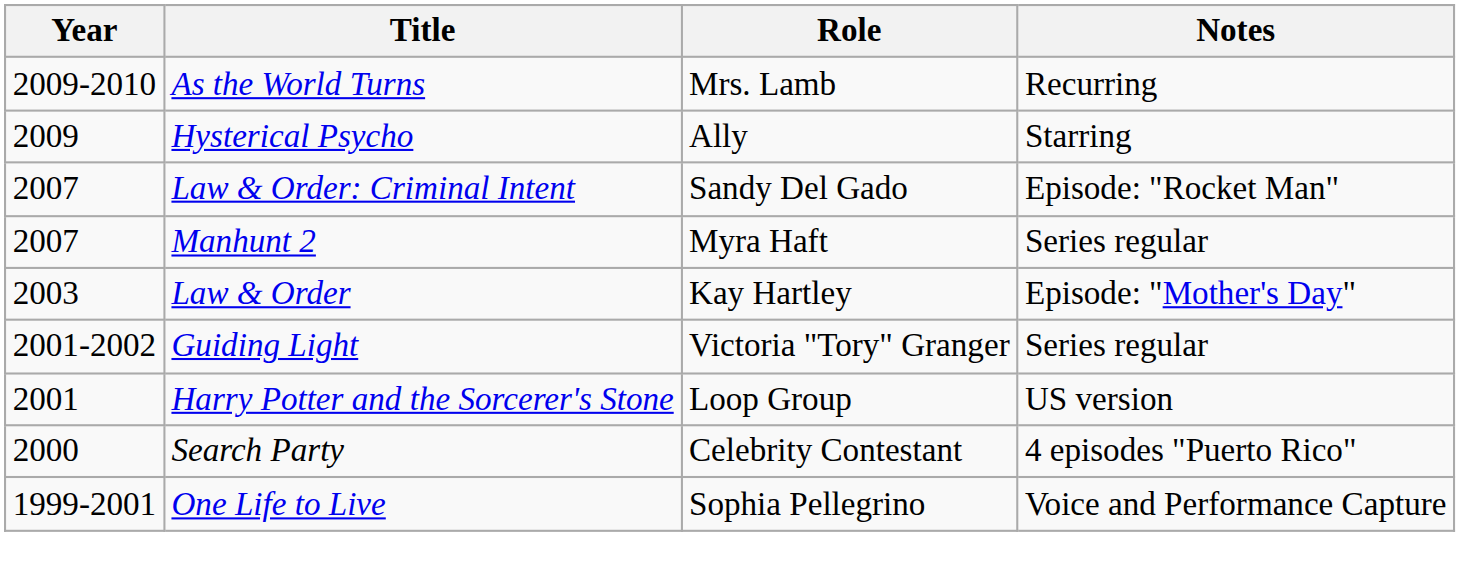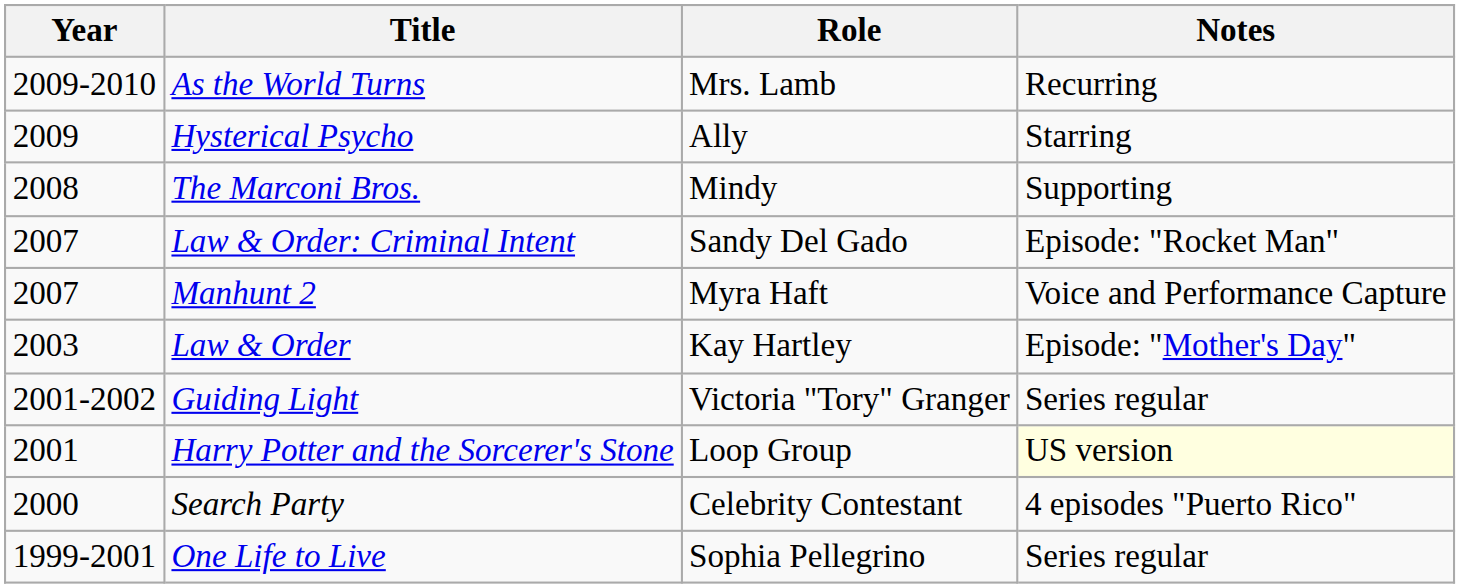 <table class="wikitable sortable">
 <tr>
 <th>Year</th>
 <th>Title</th>
 <th>Role</th>
 <th class="unsortable">Notes</th>
 </tr>
 <tr>
 <td>2009-2010</td>
 <td><em><a href='#'>As the World Turns</a></em></td>
 <td>Mrs. Lamb</td>
 <td>Recurring</td>
 </tr>
 <tr>
 <td>2009</td>
 <td><em><a href='#'>Hysterical Psycho</a></em></td>
 <td>Ally</td>
 <td>Starring</td>
 </tr>
 <tr>
+<td>2008</td>
+<td><em><a href='#'>The Marconi Bros.</a></em></td>
+<td>Mindy</td>
+<td>Supporting</td>
+</tr>
+<tr>
 <td>2007</td>
 <td><em><a href='#'>Law & Order: Criminal Intent</a></em></td>
 <td>Sandy Del Gado</td>
 <td>Episode: "Rocket Man"</td>
 </tr>
 <tr>
 <td>2007</td>
 <td><em><a href='#'>Manhunt 2</a></em></td>
 <td>Myra Haft</td>
-<td>Series regular</td>
+<td>Voice and Performance Capture</td>
 </tr>
 <tr>
 <td>2003</td>
 <td><em><a href='#'>Law & Order</a></em></td>
 <td>Kay Hartley</td>
 <td>Episode: "<a href='#'>Mother's Day</a>"</td>
 </tr>
 <tr>
 <td>2001-2002</td>
 <td><em><a href='#'>Guiding Light</a></em></td>
 <td>Victoria "Tory" Granger</td>
 <td>Series regular</td>
 </tr>
 <tr>
 <td>2001</td>
 <td><em><a href='#'>Harry Potter and the Sorcerer's Stone</a></em></td>
 <td>Loop Group</td>
-<td>US version</td>
+<td style="background: lightyellow;">US version</td>
 </tr>
 <tr>
 <td>2000</td>
 <td><em>Search Party</em></td>
 <td>Celebrity Contestant</td>
 <td>4 episodes "Puerto Rico"</td>
 </tr>
 <tr>
 <td>1999-2001</td>
 <td><em><a href='#'>One Life to Live</a></em></td>
 <td>Sophia Pellegrino</td>
-<td>Voice and Performance Capture</td>
+<td>Series regular</td>
 </tr>
 </table>
